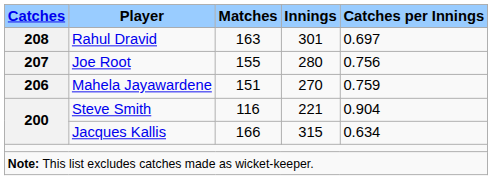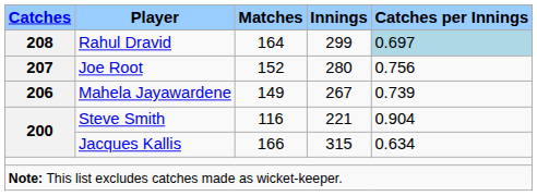 <table class="wikitable">
 <tr style="background:#9cf;">
 <td style="text-align:center;"><strong><a href='#'>Catches</a></strong></td>
 <td style="text-align:center;"><strong>Player</strong></td>
 <td style="text-align:center;"><strong>Matches</strong></td>
 <td style="text-align:center;"><strong>Innings</strong></td>
 <td style="text-align:center;"><strong>Catches per Innings</strong></td>
 </tr>
 <tr>
 <th>208</th>
 <td> <a href='#'>Rahul Dravid</a></td>
-<td style="text-align:center;">163</td>
-<td style="text-align:center;">301</td>
-<td>0.697</td>
+<td style="text-align:center;">164</td>
+<td style="text-align:center;">299</td>
+<td style="background: lightblue;">0.697</td>
 </tr>
 <tr>
 <th>207</th>
 <td> <a href='#'>Joe Root</a> </td>
-<td style="text-align:center;">155</td>
+<td style="text-align:center;">152</td>
 <td style="text-align:center;">280</td>
 <td>0.756</td>
 </tr>
 <tr>
 <th>206</th>
 <td> <a href='#'>Mahela Jayawardene</a></td>
-<td style="text-align:center;">151</td>
-<td style="text-align:center;">270</td>
-<td>0.759</td>
+<td style="text-align:center;">149</td>
+<td style="text-align:center;">267</td>
+<td>0.739</td>
 </tr>
 <tr>
 <th rowspan=2>200</th>
 <td> <a href='#'>Steve Smith</a> </td>
 <td style="text-align:center;">116</td>
 <td style="text-align:center;">221</td>
 <td>0.904</td>
 </tr>
 <tr>
 <td> <a href='#'>Jacques Kallis</a></td>
 <td style="text-align:center;">166</td>
 <td style="text-align:center;">315</td>
 <td>0.634</td>
 </tr>
 <tr class=sortbottom>
 <td colspan=5></td>
 </tr>
 <tr>
 <td colspan=5><small><strong>Note:</strong> This list excludes catches made as wicket-keeper.</small></td>
 </tr>
 </table>
